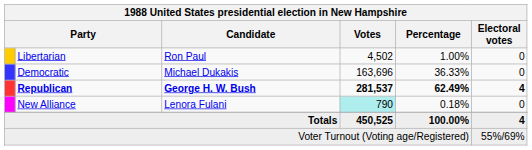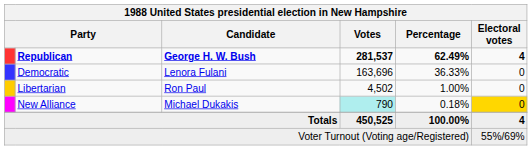 <table class="wikitable" style="font-size: 95%;">
 <tr>
 <th colspan="6">1988 United States presidential election in New Hampshire</th>
 </tr>
 <tr>
 <th colspan="2" style="width: 15em">Party</th>
 <th style="width: 17em">Candidate</th>
 <th style="width: 5em">Votes</th>
 <th style="width: 7em">Percentage</th>
 <th style="width: 5em">Electoral votes</th>
 </tr>
 <tr>
+<th style="background-color:#FF3333; width: 3px"></th>
+<td style="width: 130px"><strong><a href='#'>Republican</a></strong></td>
+<td><strong><a href='#'>George H. W. Bush</a></strong></td>
+<td align="right"><strong>281,537</strong></td>
+<td align="right"><strong>62.49%</strong></td>
+<td align="right"><strong>4</strong></td>
+</tr>
+<tr>
+<th style="background-color:#3333FF; width: 3px"></th>
+<td style="width: 130px"><a href='#'>Democratic</a></td>
+<td><a href='#'>Lenora Fulani</a></td>
+<td align="right">163,696</td>
+<td align="right">36.33%</td>
+<td align="right">0</td>
+</tr>
+<tr>
 <th style="background-color:#FFCC00; width: 3px"></th>
 <td style="width: 130px"><a href='#'>Libertarian</a></td>
 <td><a href='#'>Ron Paul</a></td>
 <td align="right">4,502</td>
 <td align="right">1.00%</td>
 <td align="right">0</td>
 </tr>
 <tr>
-<th style="background-color:#3333FF; width: 3px"></th>
-<td style="width: 130px"><a href='#'>Democratic</a></td>
-<td><a href='#'>Michael Dukakis</a></td>
-<td align="right">163,696</td>
-<td align="right">36.33%</td>
-<td align="right">0</td>
-</tr>
-<tr>
-<th style="background-color:#FF3333; width: 3px"></th>
-<td style="width: 130px"><strong><a href='#'>Republican</a></strong></td>
-<td><strong><a href='#'>George H. W. Bush</a></strong></td>
-<td align="right"><strong>281,537</strong></td>
-<td align="right"><strong>62.49%</strong></td>
-<td align="right"><strong>4</strong></td>
-</tr>
-<tr>
 <th style="background-color:#FF00FF; width: 3px"></th>
 <td style="width: 130px"><a href='#'>New Alliance</a></td>
-<td><a href='#'>Lenora Fulani</a></td>
+<td><a href='#'>Michael Dukakis</a></td>
 <td align="right" style="background: paleturquoise;">790</td>
 <td align="right">0.18%</td>
-<td align="right">0</td>
+<td align="right" style="background: gold;">0</td>
 </tr>
 <tr>
 </tr>
 <tr bgcolor="#EEEEEE">
 <td colspan="3" align="right"><strong>Totals</strong></td>
 <td align="right"><strong>450,525</strong></td>
 <td align="right"><strong>100.00%</strong></td>
 <td align="right"><strong>4</strong></td>
 </tr>
 <tr bgcolor="#EEEEEE">
 <td colspan="5" align="right">Voter Turnout (Voting age/Registered)</td>
 <td colspan="1" align="right">55%/69%</td>
 </tr>
 </table>
